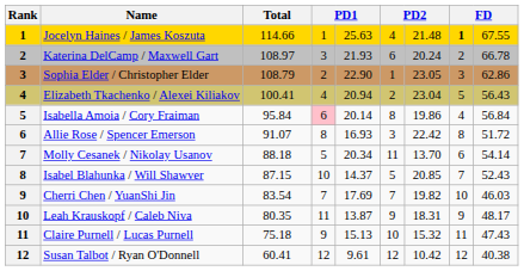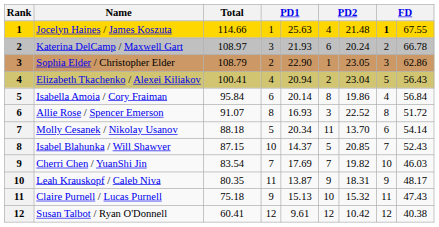 <table class="wikitable sortable">
 <tr>
 <th>Rank</th>
 <th>Name</th>
 <th width="80px">Total</th>
 <th colspan="2" width="80px"><a href='#'>PD1</a></th>
 <th colspan="2" width="80px"><a href='#'>PD2</a></th>
 <th colspan="2" width="80px"><a href='#'>FD</a></th>
 </tr>
 <tr bgcolor="gold">
 <td align="center"><strong>1</strong></td>
 <td><a href='#'>Jocelyn Haines</a> / <a href='#'>James Koszuta</a></td>
 <td align="center">114.66</td>
 <td align="center">1</td>
 <td align="center">25.63</td>
 <td align="center">4</td>
 <td align="center">21.48</td>
 <td align="center"><strong>1</strong></td>
 <td align="center">67.55</td>
 </tr>
 <tr bgcolor="silver">
 <td align="center"><strong>2</strong></td>
 <td><a href='#'>Katerina DelCamp</a> / <a href='#'>Maxwell Gart</a></td>
 <td align="center">108.97</td>
 <td align="center">3</td>
 <td align="center">21.93</td>
 <td align="center">6</td>
 <td align="center">20.24</td>
 <td align="center">2</td>
 <td align="center">66.78</td>
 </tr>
 <tr bgcolor="cc9966">
 <td align="center"><strong>3</strong></td>
 <td><a href='#'>Sophia Elder</a> / Christopher Elder</td>
 <td align="center">108.79</td>
 <td align="center">2</td>
 <td align="center">22.90</td>
 <td align="center">1</td>
 <td align="center">23.05</td>
 <td align="center">3</td>
 <td align="center">62.86</td>
 </tr>
 <tr bgcolor="#d1c571">
 <td align="center"><strong>4</strong></td>
 <td><a href='#'>Elizabeth Tkachenko</a> / <a href='#'>Alexei Kiliakov</a></td>
 <td align="center">100.41</td>
 <td align="center">4</td>
 <td align="center">20.94</td>
 <td align="center">2</td>
 <td align="center">23.04</td>
 <td align="center">5</td>
 <td align="center">56.43</td>
 </tr>
 <tr>
 <th>5</th>
 <td><a href='#'>Isabella Amoia</a> / <a href='#'>Cory Fraiman</a></td>
 <td align="center">95.84</td>
-<td align="center" style="background: pink;">6</td>
+<td align="center">6</td>
 <td align="center">20.14</td>
 <td align="center">8</td>
 <td align="center">19.86</td>
 <td align="center">4</td>
 <td align="center">56.84</td>
 </tr>
 <tr>
 <th>6</th>
 <td><a href='#'>Allie Rose</a> / <a href='#'>Spencer Emerson</a></td>
 <td align="center">91.07</td>
 <td align="center">8</td>
 <td align="center">16.93</td>
 <td align="center">3</td>
-<td align="center">22.42</td>
+<td align="center">22.52</td>
 <td align="center">8</td>
 <td align="center">51.72</td>
 </tr>
 <tr>
 <th>7</th>
 <td><a href='#'>Molly Cesanek</a> / <a href='#'>Nikolay Usanov</a></td>
 <td align="center">88.18</td>
 <td align="center">5</td>
 <td align="center">20.34</td>
 <td align="center">11</td>
 <td align="center">13.70</td>
 <td align="center">6</td>
 <td align="center">54.14</td>
 </tr>
 <tr>
 <th>8</th>
 <td><a href='#'>Isabel Blahunka</a> / <a href='#'>Will Shawver</a></td>
 <td align="center">87.15</td>
 <td align="center">10</td>
 <td align="center">14.37</td>
 <td align="center">5</td>
 <td align="center">20.85</td>
 <td align="center">7</td>
 <td align="center">52.43</td>
 </tr>
 <tr>
 <th>9</th>
 <td><a href='#'>Cherri Chen</a> / <a href='#'>YuanShi Jin</a></td>
 <td align="center">83.54</td>
 <td align="center">7</td>
 <td align="center">17.69</td>
 <td align="center">7</td>
 <td align="center">19.82</td>
 <td align="center">10</td>
 <td align="center">46.03</td>
 </tr>
 <tr>
 <th>10</th>
 <td><a href='#'>Leah Krauskopf</a> / <a href='#'>Caleb Niva</a></td>
 <td align="center">80.35</td>
 <td align="center">11</td>
 <td align="center">13.87</td>
 <td align="center">9</td>
 <td align="center">18.31</td>
 <td align="center">9</td>
 <td align="center">48.17</td>
 </tr>
 <tr>
 <th>11</th>
 <td><a href='#'>Claire Purnell</a> / <a href='#'>Lucas Purnell</a></td>
 <td align="center">75.18</td>
 <td align="center">9</td>
 <td align="center">15.13</td>
 <td align="center">10</td>
 <td align="center">15.32</td>
 <td align="center">11</td>
 <td align="center">47.43</td>
 </tr>
 <tr>
 <th>12</th>
 <td><a href='#'>Susan Talbot</a> / Ryan O'Donnell</td>
 <td align="center">60.41</td>
 <td align="center">12</td>
 <td align="center">9.61</td>
 <td align="center">12</td>
 <td align="center">10.42</td>
 <td align="center">12</td>
 <td align="center">40.38</td>
 </tr>
 </table>
